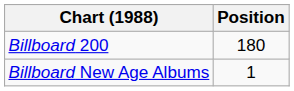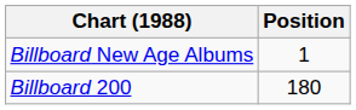 <table class="wikitable sortable">
 <tr>
 <th>Chart (1988)</th>
 <th>Position</th>
 </tr>
 <tr>
+<td><a href='#'><em>Billboard</em> New Age Albums</a></td>
+<td style="text-align:center;">1</td>
+</tr>
+<tr>
 <td><a href='#'><em>Billboard</em> 200</a></td>
 <td style="text-align:center;">180</td>
 </tr>
-<tr>
-<td><a href='#'><em>Billboard</em> New Age Albums</a></td>
-<td style="text-align:center;">1</td>
-</tr>
 </table>
